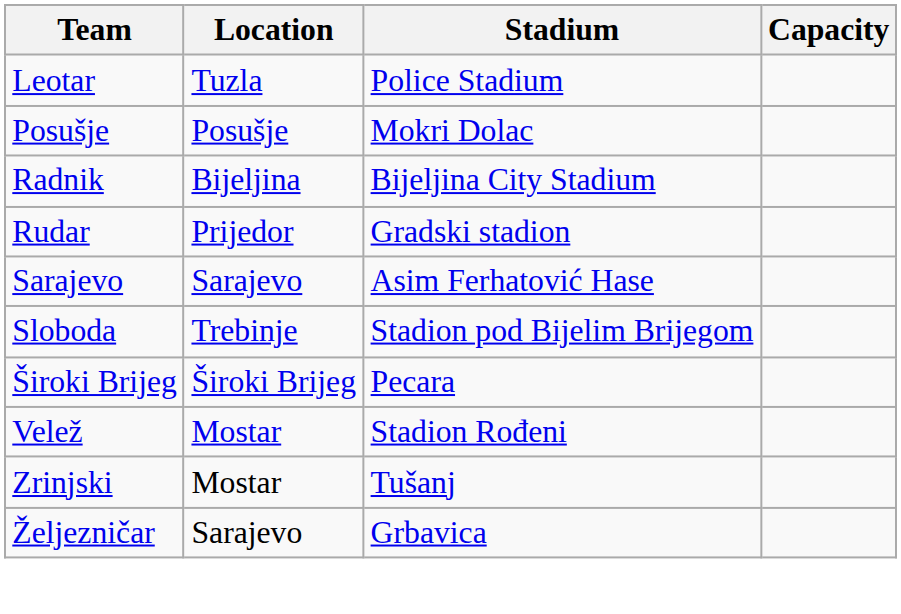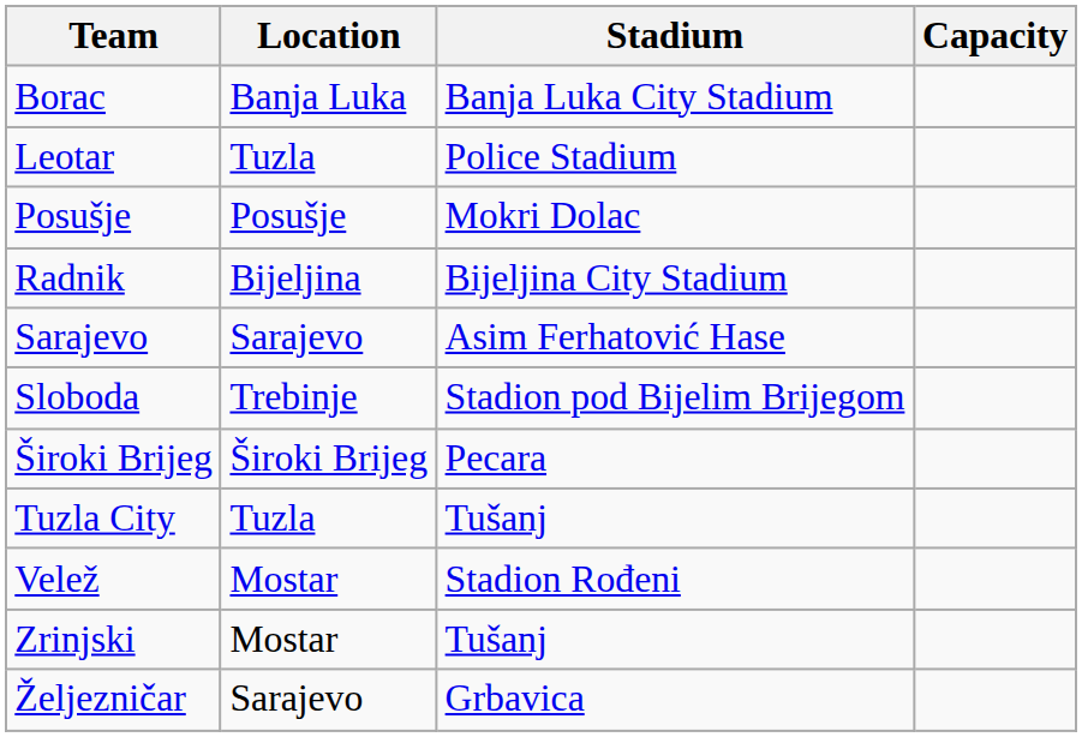 <table class="wikitable sortable">
 <tr>
 <th>Team</th>
 <th>Location</th>
 <th>Stadium</th>
 <th>Capacity</th>
+</tr>
+<tr>
+<td><a href='#'>Borac</a></td>
+<td><a href='#'>Banja Luka</a></td>
+<td><a href='#'>Banja Luka City Stadium</a></td>
+<td style="text-align:center"></td>
 </tr>
 <tr>
 <td><a href='#'>Leotar</a></td>
 <td><a href='#'>Tuzla</a></td>
 <td><a href='#'>Police Stadium</a></td>
 <td style="text-align:center"></td>
 </tr>
 <tr>
 <td><a href='#'>Posušje</a></td>
 <td><a href='#'>Posušje</a></td>
 <td><a href='#'>Mokri Dolac</a></td>
 <td style="text-align:center"></td>
 </tr>
 <tr>
 <td><a href='#'>Radnik</a></td>
 <td><a href='#'>Bijeljina</a></td>
 <td><a href='#'>Bijeljina City Stadium</a></td>
-<td style="text-align:center"></td>
-</tr>
-<tr>
-<td><a href='#'>Rudar</a></td>
-<td><a href='#'>Prijedor</a></td>
-<td><a href='#'>Gradski stadion</a></td>
 <td style="text-align:center"></td>
 </tr>
 <tr>
 <td><a href='#'>Sarajevo</a></td>
 <td><a href='#'>Sarajevo</a> </td>
 <td><a href='#'>Asim Ferhatović Hase</a></td>
 <td style="text-align:center"></td>
 </tr>
 <tr>
 <td><a href='#'>Sloboda</a></td>
 <td><a href='#'>Trebinje</a></td>
 <td><a href='#'>Stadion pod Bijelim Brijegom</a></td>
 <td style="text-align:center"></td>
 </tr>
 <tr>
 <td><a href='#'>Široki Brijeg</a></td>
 <td><a href='#'>Široki Brijeg</a></td>
 <td><a href='#'>Pecara</a></td>
 <td style="text-align:center"></td>
 </tr>
 <tr>
+<td><a href='#'>Tuzla City</a></td>
+<td><a href='#'>Tuzla</a></td>
+<td><a href='#'>Tušanj</a></td>
+<td style="text-align:center"></td>
+</tr>
+<tr>
 <td><a href='#'>Velež</a></td>
 <td><a href='#'>Mostar</a> </td>
 <td><a href='#'>Stadion Rođeni</a></td>
 <td style="text-align:center"></td>
 </tr>
 <tr>
 <td><a href='#'>Zrinjski</a></td>
 <td>Mostar</td>
 <td><a href='#'>Tušanj</a></td>
 <td style="text-align:center"></td>
 </tr>
 <tr>
 <td><a href='#'>Željezničar</a></td>
 <td>Sarajevo </td>
 <td><a href='#'>Grbavica</a></td>
 <td style="text-align:center"></td>
 </tr>
 </table>
